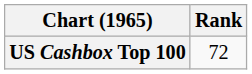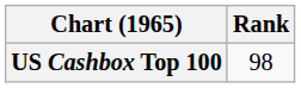 <table class="wikitable sortable plainrowheaders">
 <tr>
 <th>Chart (1965)</th>
 <th>Rank</th>
 </tr>
 <tr>
 <th scope="row">US <em>Cashbox</em> Top 100</th>
-<td style="text-align:center;">72</td>
+<td style="text-align:center;">98</td>
 </tr>
 </table>
